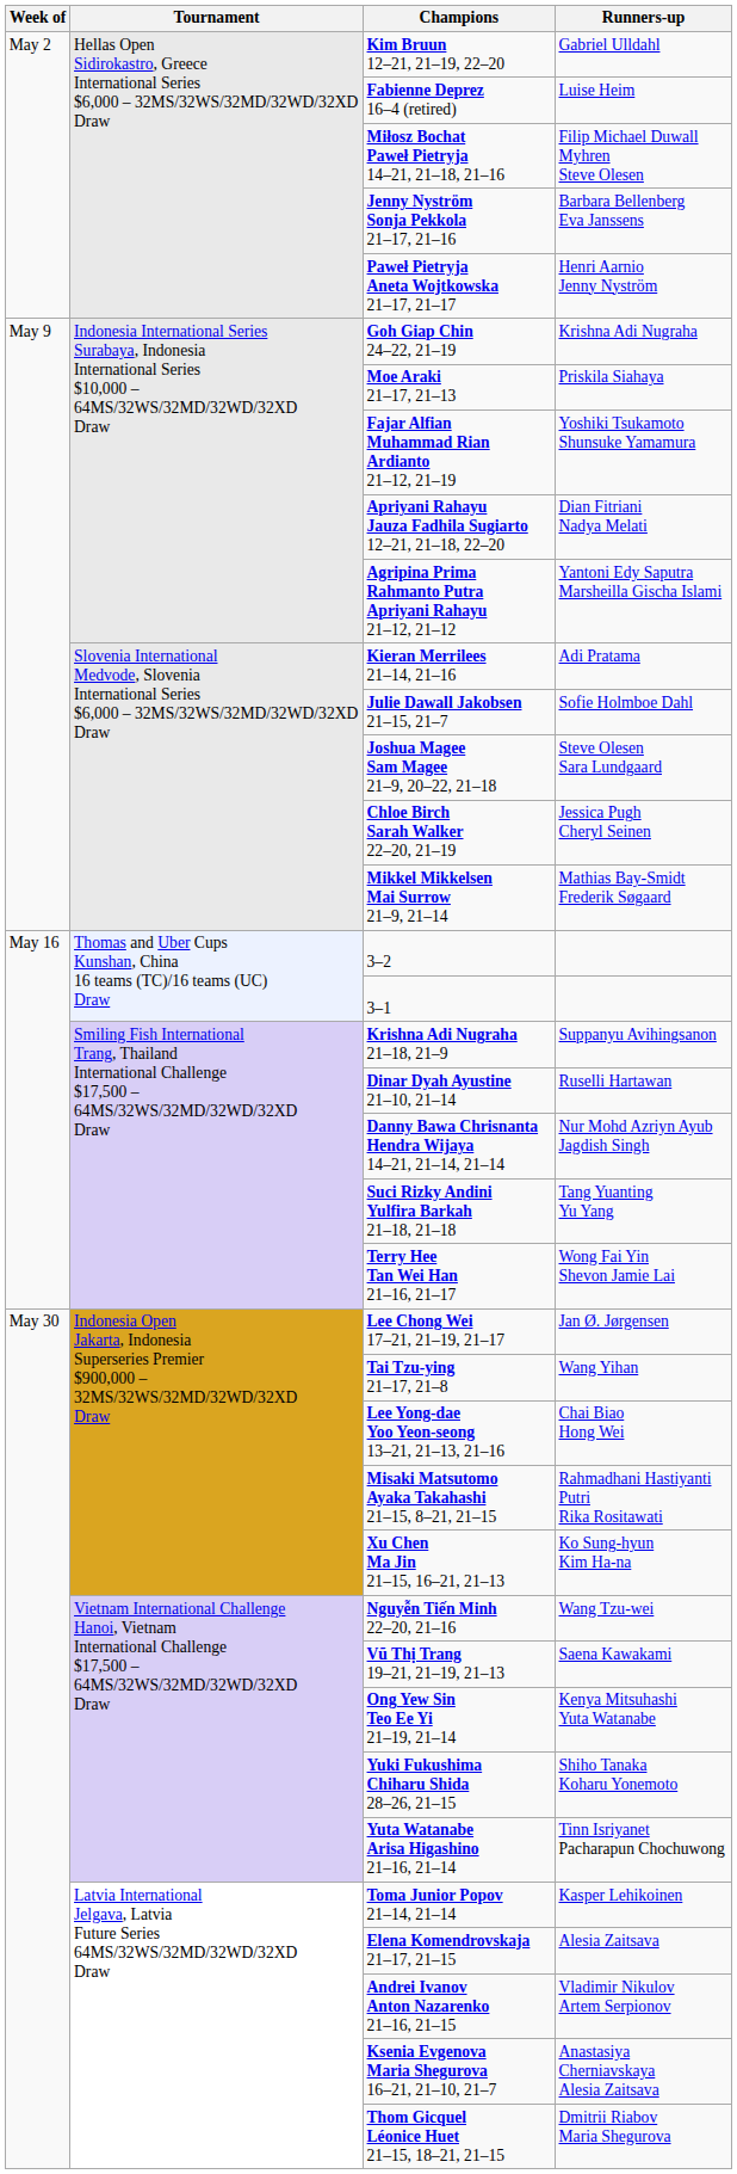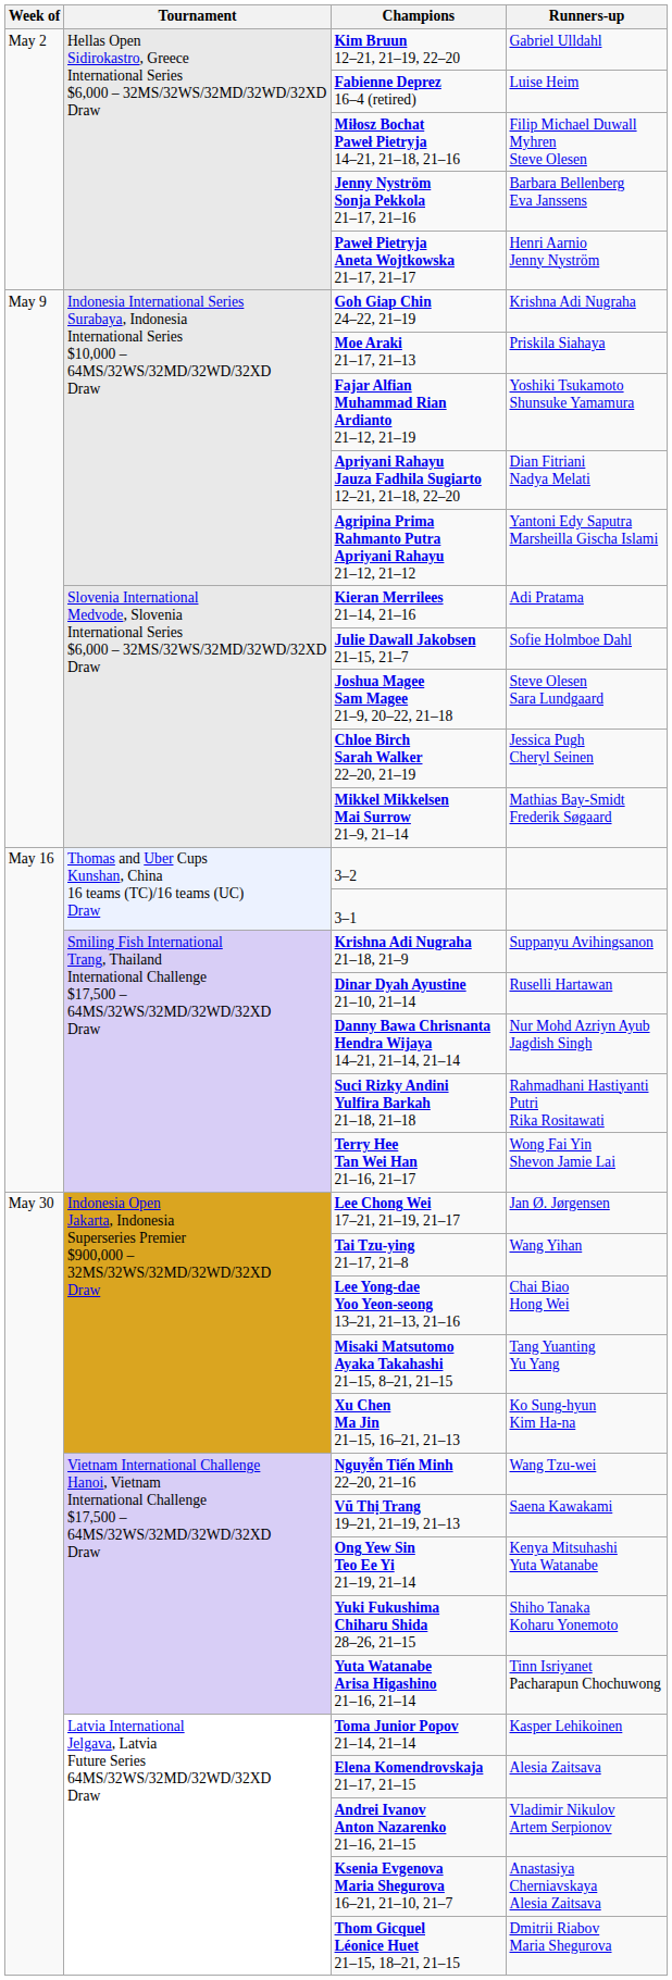 <table class=wikitable style=font-size:85%>
 <tr>
 <th width=75>Week of</th>
 <th width=330>Tournament</th>
 <th width=250>Champions</th>
 <th width=250>Runners-up</th>
 </tr>
 <tr valign=top>
 <td rowspan=5>May 2</td>
 <td style="background:#E9E9E9;" rowspan="5">Hellas Open<br><a href='#'>Sidirokastro</a>, Greece<br>International Series<br>$6,000 – 32MS/32WS/32MD/32WD/32XD<br>Draw</td>
 <td> <strong><a href='#'>Kim Bruun</a></strong><br> 12–21, 21–19, 22–20</td>
 <td> <a href='#'>Gabriel Ulldahl</a></td>
 </tr>
 <tr valign=top>
 <td> <strong><a href='#'>Fabienne Deprez</a></strong><br> 16–4 (retired)</td>
 <td> <a href='#'>Luise Heim</a></td>
 </tr>
 <tr valign=top>
 <td> <strong><a href='#'>Miłosz Bochat</a><br> <a href='#'>Paweł Pietryja</a></strong> <br>14–21, 21–18, 21–16</td>
 <td> <a href='#'>Filip Michael Duwall Myhren</a> <br>  <a href='#'>Steve Olesen</a></td>
 </tr>
 <tr valign=top>
 <td> <strong> <a href='#'>Jenny Nyström</a><br> <a href='#'>Sonja Pekkola</a></strong> <br>21–17, 21–16</td>
 <td> <a href='#'>Barbara Bellenberg</a> <br>  <a href='#'>Eva Janssens</a></td>
 </tr>
 <tr valign=top>
 <td> <strong><a href='#'>Paweł Pietryja</a><br> <a href='#'>Aneta Wojtkowska</a></strong> <br>21–17, 21–17</td>
 <td> <a href='#'>Henri Aarnio</a>  <br>  <a href='#'>Jenny Nyström</a></td>
 </tr>
 <tr valign=top>
 <td rowspan=10>May 9</td>
 <td style="background:#E9E9E9;" rowspan="5"><a href='#'>Indonesia International Series</a><br> <a href='#'>Surabaya</a>, Indonesia<br>International Series<br>$10,000 – 64MS/32WS/32MD/32WD/32XD<br>Draw</td>
 <td> <strong><a href='#'>Goh Giap Chin</a></strong><br> 24–22, 21–19</td>
 <td> <a href='#'>Krishna Adi Nugraha</a></td>
 </tr>
 <tr valign=top>
 <td> <strong><a href='#'>Moe Araki</a></strong><br> 21–17, 21–13</td>
 <td> <a href='#'>Priskila Siahaya</a></td>
 </tr>
 <tr valign=top>
 <td> <strong> <a href='#'>Fajar Alfian</a><br> <a href='#'>Muhammad Rian Ardianto</a> </strong> <br>21–12, 21–19</td>
 <td> <a href='#'>Yoshiki Tsukamoto</a> <br>  <a href='#'>Shunsuke Yamamura</a></td>
 </tr>
 <tr valign=top>
 <td> <strong> <a href='#'>Apriyani Rahayu</a><br> <a href='#'>Jauza Fadhila Sugiarto</a> </strong> <br>12–21, 21–18, 22–20</td>
 <td> <a href='#'>Dian Fitriani</a> <br>  <a href='#'>Nadya Melati</a></td>
 </tr>
 <tr valign=top>
 <td> <strong> <a href='#'>Agripina Prima Rahmanto Putra</a><br> <a href='#'>Apriyani Rahayu</a> </strong> <br>21–12, 21–12</td>
 <td> <a href='#'>Yantoni Edy Saputra</a> <br>  <a href='#'>Marsheilla Gischa Islami</a></td>
 </tr>
 <tr valign=top>
 <td style="background:#E9E9E9;" rowspan="5"><a href='#'>Slovenia International</a><br><a href='#'>Medvode</a>, Slovenia<br>International Series<br>$6,000 – 32MS/32WS/32MD/32WD/32XD<br>Draw</td>
 <td> <strong><a href='#'>Kieran Merrilees</a></strong><br> 21–14, 21–16</td>
 <td> <a href='#'>Adi Pratama</a></td>
 </tr>
 <tr valign=top>
 <td> <strong><a href='#'>Julie Dawall Jakobsen</a></strong><br> 21–15, 21–7</td>
 <td> <a href='#'>Sofie Holmboe Dahl</a></td>
 </tr>
 <tr valign=top>
 <td> <strong> <a href='#'>Joshua Magee</a> <br>  <a href='#'>Sam Magee</a> </strong> <br>21–9, 20–22, 21–18</td>
 <td> <a href='#'>Steve Olesen</a><br> <a href='#'>Sara Lundgaard</a></td>
 </tr>
 <tr valign=top>
 <td> <strong> <a href='#'>Chloe Birch</a> <br>  <a href='#'>Sarah Walker</a> </strong> <br>22–20, 21–19</td>
 <td> <a href='#'>Jessica Pugh</a><br> <a href='#'>Cheryl Seinen</a></td>
 </tr>
 <tr valign=top>
 <td> <strong><a href='#'>Mikkel Mikkelsen</a> <br>  <a href='#'>Mai Surrow</a> </strong> <br>21–9, 21–14</td>
 <td> <a href='#'>Mathias Bay-Smidt</a><br> <a href='#'>Frederik Søgaard</a></td>
 </tr>
 <tr valign=top>
 <td rowspan=7>May 16</td>
 <td style="background:#ECF2FF;" rowspan="2"><a href='#'>Thomas</a> and <a href='#'>Uber</a> Cups<br><a href='#'>Kunshan</a>, China<br>16 teams (TC)/16 teams (UC)<br><a href='#'>Draw</a></td>
 <td><br>3–2</td>
 <td></td>
 </tr>
 <tr valign=top>
 <td><br>3–1</td>
 <td></td>
 </tr>
 <tr valign=top>
 <td style="background:#D8CEF6;" rowspan="5"><a href='#'>Smiling Fish International</a><br> <a href='#'>Trang</a>, Thailand<br>International Challenge<br>$17,500 – 64MS/32WS/32MD/32WD/32XD<br>Draw</td>
 <td> <strong><a href='#'>Krishna Adi Nugraha</a></strong><br> 21–18, 21–9</td>
 <td> <a href='#'>Suppanyu Avihingsanon</a></td>
 </tr>
 <tr valign=top>
 <td> <strong><a href='#'>Dinar Dyah Ayustine</a></strong><br> 21–10, 21–14</td>
 <td> <a href='#'>Ruselli Hartawan</a></td>
 </tr>
 <tr valign=top>
 <td> <strong> <a href='#'>Danny Bawa Chrisnanta</a> <br>  <a href='#'>Hendra Wijaya</a> </strong> <br>14–21, 21–14, 21–14</td>
 <td> <a href='#'>Nur Mohd Azriyn Ayub</a><br> <a href='#'>Jagdish Singh</a></td>
 </tr>
 <tr valign=top>
 <td> <strong> <a href='#'>Suci Rizky Andini</a> <br>  <a href='#'>Yulfira Barkah</a></strong> <br>21–18, 21–18</td>
-<td> <a href='#'>Tang Yuanting</a><br> <a href='#'>Yu Yang</a></td>
+<td> <a href='#'>Rahmadhani Hastiyanti Putri</a><br> <a href='#'>Rika Rositawati</a></td>
 </tr>
 <tr valign=top>
 <td> <strong><a href='#'>Terry Hee</a><br>  <a href='#'>Tan Wei Han</a></strong> <br>21–16, 21–17</td>
 <td> <a href='#'>Wong Fai Yin</a><br> <a href='#'>Shevon Jamie Lai</a></td>
 </tr>
 <tr valign=top>
 <td rowspan=15>May 30</td>
 <td style="background:#DAA520;" rowspan="5"><a href='#'>Indonesia Open</a><br><a href='#'>Jakarta</a>, Indonesia<br>Superseries Premier<br>$900,000 – 32MS/32WS/32MD/32WD/32XD<br><a href='#'>Draw</a></td>
 <td> <strong><a href='#'>Lee Chong Wei</a></strong><br>17–21, 21–19, 21–17</td>
 <td> <a href='#'>Jan Ø. Jørgensen</a></td>
 </tr>
 <tr valign=top>
 <td> <strong><a href='#'>Tai Tzu-ying</a></strong><br>21–17, 21–8</td>
 <td> <a href='#'>Wang Yihan</a></td>
 </tr>
 <tr valign=top>
 <td><strong> <a href='#'>Lee Yong-dae</a><br> <a href='#'>Yoo Yeon-seong</a></strong><br>13–21, 21–13, 21–16</td>
 <td> <a href='#'>Chai Biao</a><br> <a href='#'>Hong Wei</a></td>
 </tr>
 <tr valign=top>
 <td><strong> <a href='#'>Misaki Matsutomo</a><br> <a href='#'>Ayaka Takahashi</a></strong><br>21–15, 8–21, 21–15</td>
-<td> <a href='#'>Rahmadhani Hastiyanti Putri</a><br> <a href='#'>Rika Rositawati</a></td>
+<td> <a href='#'>Tang Yuanting</a><br> <a href='#'>Yu Yang</a></td>
 </tr>
 <tr valign=top>
 <td><strong> <a href='#'>Xu Chen</a><br> <a href='#'>Ma Jin</a></strong><br>21–15, 16–21, 21–13</td>
 <td> <a href='#'>Ko Sung-hyun</a><br> <a href='#'>Kim Ha-na</a></td>
 </tr>
 <tr valign=top>
 <td style="background:#D8CEF6;" rowspan="5"><a href='#'>Vietnam International Challenge</a><br><a href='#'>Hanoi</a>, Vietnam<br>International Challenge<br>$17,500 – 64MS/32WS/32MD/32WD/32XD<br>Draw</td>
 <td> <strong><a href='#'>Nguyễn Tiến Minh</a></strong><br> 22–20, 21–16</td>
 <td> <a href='#'>Wang Tzu-wei</a></td>
 </tr>
 <tr valign=top>
 <td> <strong><a href='#'>Vũ Thị Trang</a></strong><br> 19–21, 21–19, 21–13</td>
 <td> <a href='#'>Saena Kawakami</a></td>
 </tr>
 <tr valign=top>
 <td> <strong><a href='#'>Ong Yew Sin</a><br>  <a href='#'>Teo Ee Yi</a></strong> <br>21–19, 21–14</td>
 <td> <a href='#'>Kenya Mitsuhashi</a><br> <a href='#'>Yuta Watanabe</a></td>
 </tr>
 <tr valign=top>
 <td> <strong><a href='#'>Yuki Fukushima</a><br>  <a href='#'>Chiharu Shida</a></strong> <br>28–26, 21–15</td>
 <td> <a href='#'>Shiho Tanaka</a><br> <a href='#'>Koharu Yonemoto</a></td>
 </tr>
 <tr valign=top>
 <td> <strong><a href='#'>Yuta Watanabe</a><br>  <a href='#'>Arisa Higashino</a></strong> <br>21–16, 21–14</td>
 <td> <a href='#'>Tinn Isriyanet</a><br> Pacharapun Chochuwong</td>
 </tr>
 <tr valign=top>
 <td style="background:#fff;" rowspan="5"><a href='#'>Latvia International</a><br><a href='#'>Jelgava</a>, Latvia<br>Future Series<br> 64MS/32WS/32MD/32WD/32XD<br> Draw</td>
 <td> <strong><a href='#'>Toma Junior Popov</a></strong><br> 21–14, 21–14</td>
 <td> <a href='#'>Kasper Lehikoinen</a></td>
 </tr>
 <tr valign=top>
 <td> <strong><a href='#'>Elena Komendrovskaja</a></strong><br> 21–17, 21–15</td>
 <td> <a href='#'>Alesia Zaitsava</a></td>
 </tr>
 <tr valign=top>
 <td> <strong><a href='#'>Andrei Ivanov</a><br>  <a href='#'>Anton Nazarenko</a></strong> <br>21–16, 21–15</td>
 <td> <a href='#'>Vladimir Nikulov</a><br> <a href='#'>Artem Serpionov</a></td>
 </tr>
 <tr valign=top>
 <td> <strong><a href='#'>Ksenia Evgenova</a><br>  <a href='#'>Maria Shegurova</a></strong> <br>16–21, 21–10, 21–7</td>
 <td> <a href='#'>Anastasiya Cherniavskaya</a><br> <a href='#'>Alesia Zaitsava</a></td>
 </tr>
 <tr valign=top>
 <td> <strong><a href='#'>Thom Gicquel</a><br>  <a href='#'>Léonice Huet</a></strong> <br>21–15, 18–21, 21–15</td>
 <td> <a href='#'>Dmitrii Riabov</a><br> <a href='#'>Maria Shegurova</a></td>
 </tr>
 </table>
